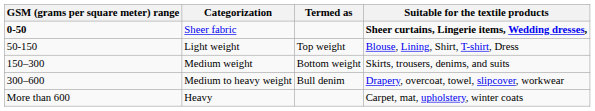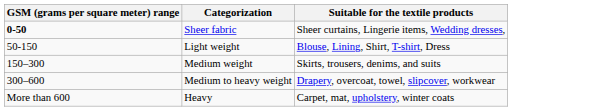 <table class="wikitable">
 <tr>
 <th>GSM (grams per square meter) range</th>
 <th>Categorization</th>
-<th>Termed as</th>
 <th>Suitable for the textile products</th>
 </tr>
 <tr>
 <td><strong>0-50</strong></td>
 <td><a href='#'>Sheer fabric</a></td>
-<td></td>
-<td><strong>Sheer curtains, Lingerie items, <a href='#'>Wedding dresses</a>,</strong></td>
+<td>Sheer curtains, Lingerie items, <a href='#'>Wedding dresses</a>,</td>
 </tr>
 <tr>
 <td>50-150</td>
 <td>Light weight</td>
-<td>Top weight</td>
 <td><a href='#'>Blouse</a>, <a href='#'>Lining</a>, Shirt, <a href='#'>T-shirt</a>, Dress</td>
 </tr>
 <tr>
 <td>150–300</td>
 <td>Medium weight</td>
-<td>Bottom weight</td>
 <td>Skirts, trousers, denims, and suits</td>
 </tr>
 <tr>
 <td>300–600</td>
 <td>Medium to heavy weight</td>
-<td>Bull denim</td>
 <td><a href='#'>Drapery</a>, overcoat, towel, <a href='#'>slipcover</a>, workwear</td>
 </tr>
 <tr>
 <td>More than 600</td>
 <td>Heavy</td>
-<td></td>
 <td>Carpet, mat, <a href='#'>upholstery</a>, winter coats</td>
 </tr>
 </table>
